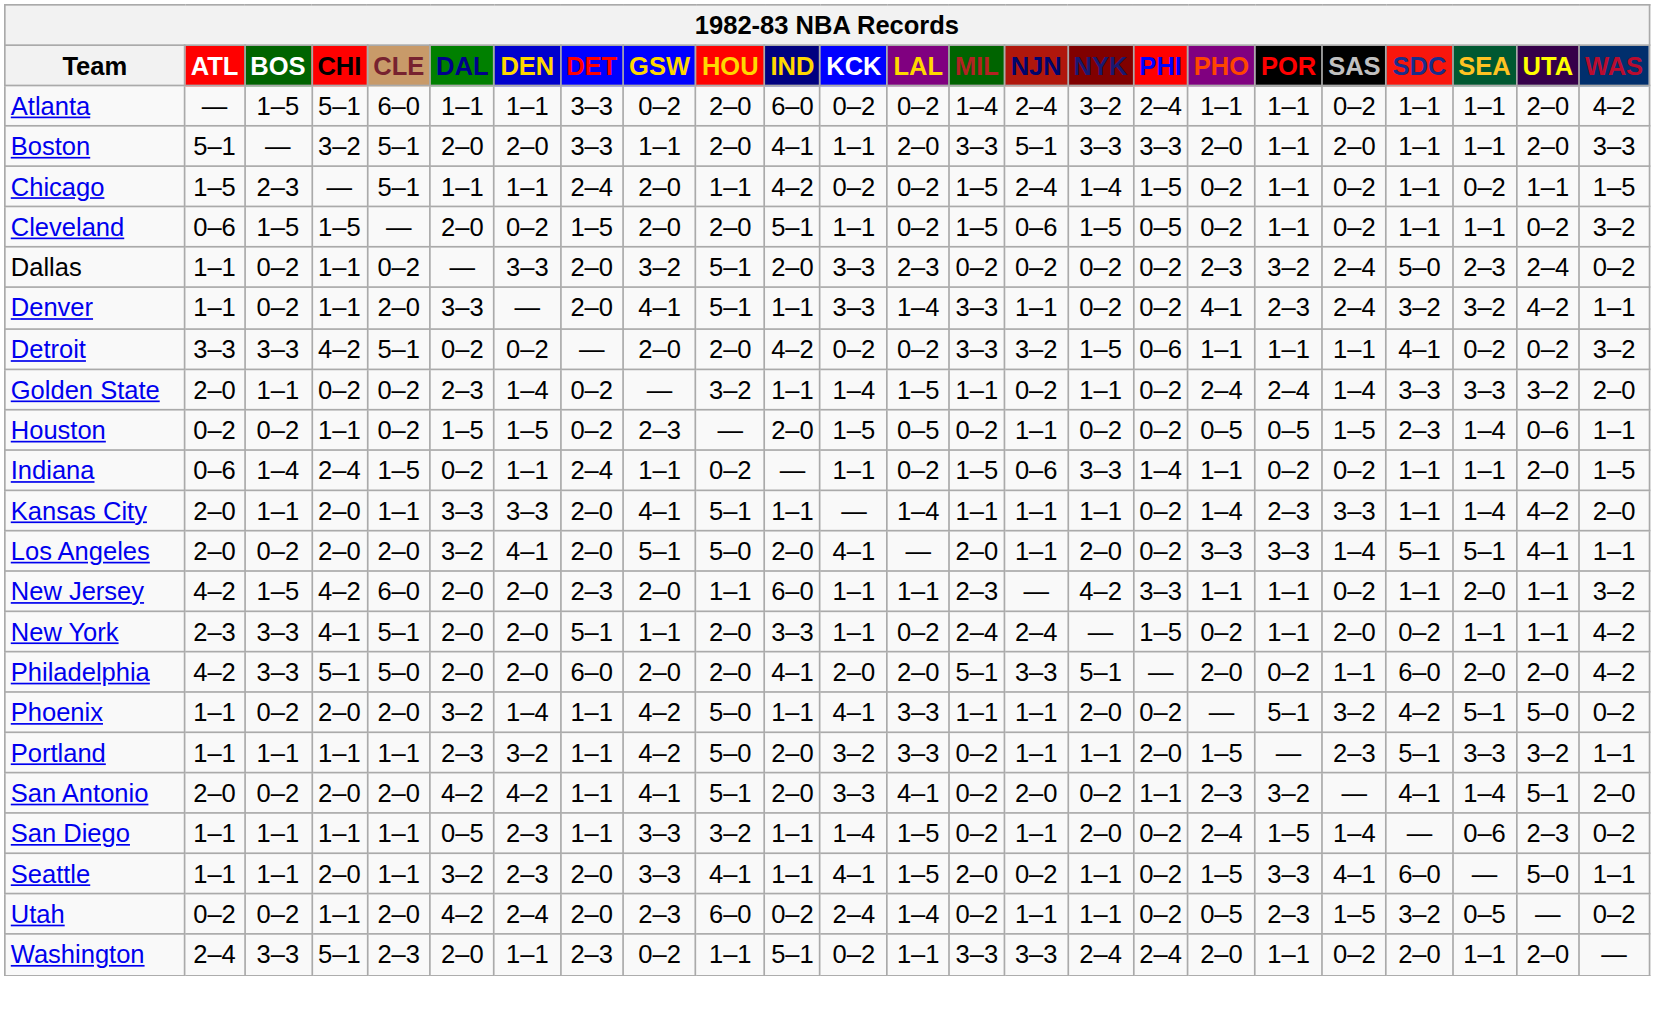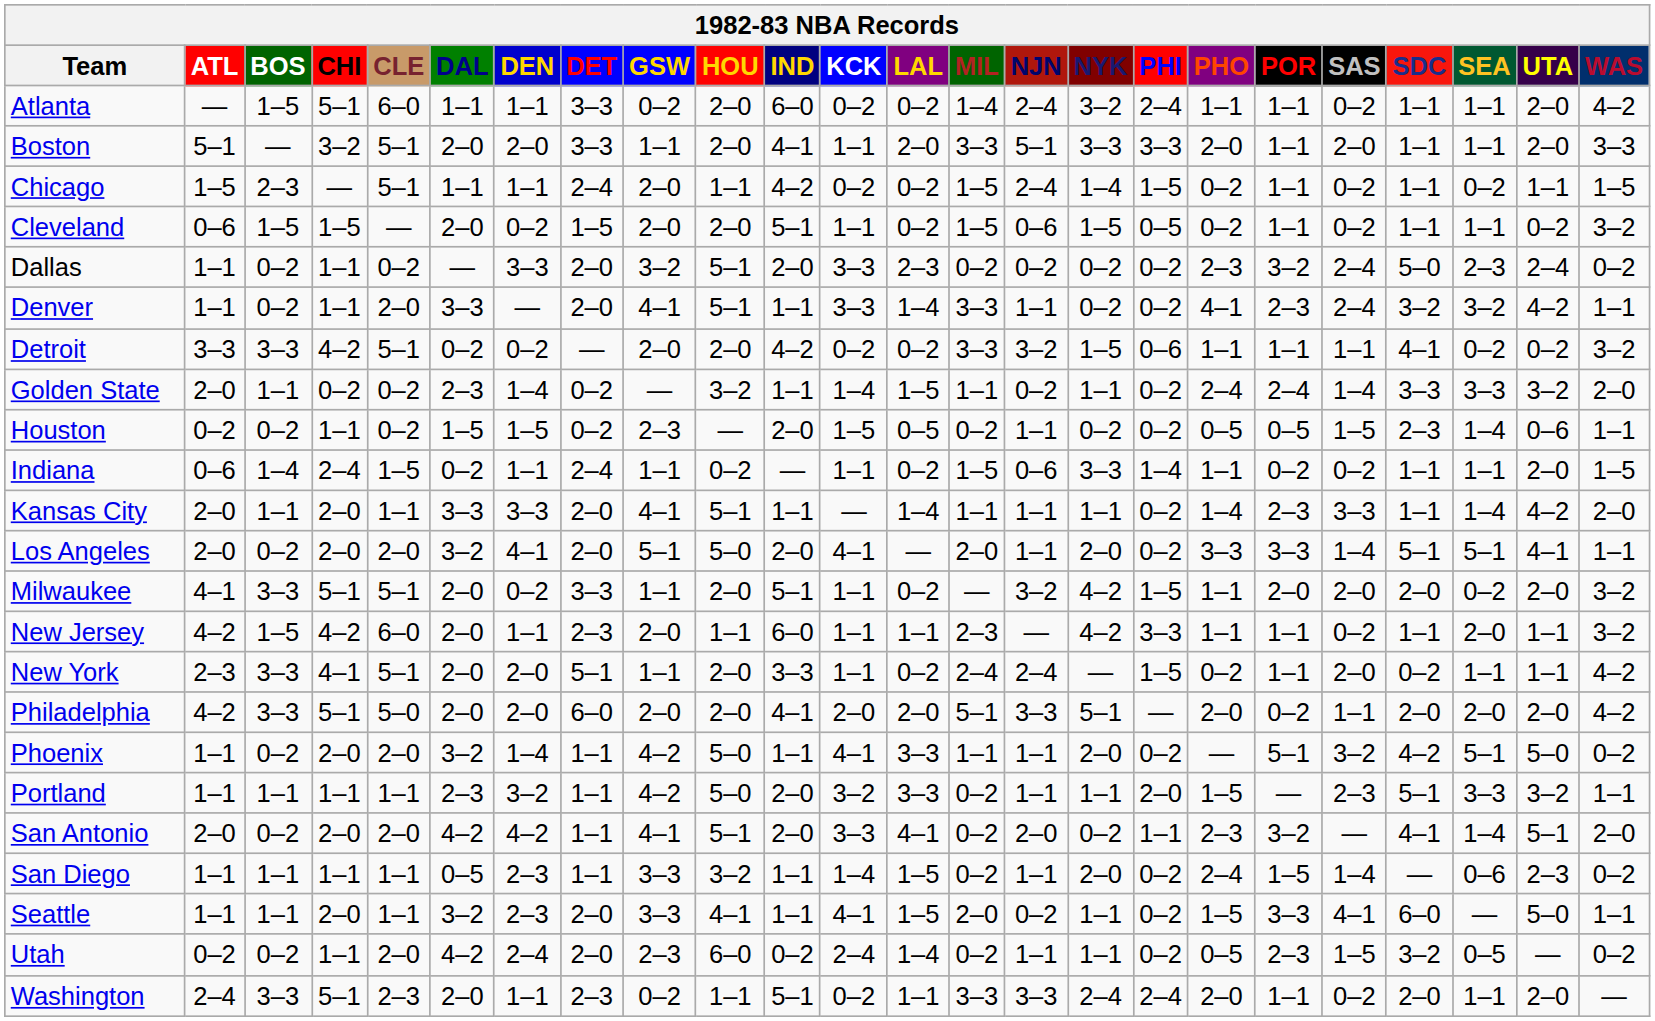 <table class="wikitable" style="font-size:95%; text-align:center;">
 <tr>
 <th colspan=24>1982-83 NBA Records</th>
 </tr>
 <tr>
 <th width=100>Team</th>
 <th style="background:#FF0000;color:#FFFFFF;width=35">ATL</th>
 <th style="background:#006400;color:#FFFFFF;width=35">BOS</th>
 <th style="background:#FF0000;color:#000000;width=35">CHI</th>
 <th style="background:#C89A69;color:#77222F;width=35">CLE</th>
 <th style="background:#008000;color:#00008B;width=35">DAL</th>
 <th style="background:#0000CD;color:#FFD700;width=35">DEN</th>
 <th style="background:#0000FF;color:#FF0000;width=35">DET</th>
 <th style="background:#0000FF;color:#FFD700;width=35">GSW</th>
 <th style="background:#FF0000;color:#FFD700;width=35">HOU</th>
 <th style="background:#000080;color:#FFD700;width=35">IND</th>
 <th style="background:#0000FF;color:#FFFFFF;width=35">KCK</th>
 <th style="background:#800080;color:#FFD700;width=35">LAL</th>
 <th style="background:#006400;color:#B22222;width=35">MIL</th>
 <th style="background:#B0170C;color:#00056D;width=35">NJN</th>
 <th style="background:#800000;color:#191970;width=35">NYK</th>
 <th style="background:#FF0000;color:#0000FF;width=35">PHI</th>
 <th style="background:#800080;color:#FF4500;width=35">PHO</th>
 <th style="background:#000000;color:#FF0000;width=35">POR</th>
 <th style="background:#000000;color:#C0C0C0;width=35">SAS</th>
 <th style="background:#F9160D;color:#1A2E8B;width=35">SDC</th>
 <th style="background:#005831;color:#FFC322;width=35">SEA</th>
 <th style="background:#36004A;color:#FFFF00;width=35">UTA</th>
 <th style="background:#012F6D;color:#BA0C2F;width=35">WAS</th>
 </tr>
 <tr>
 <td style="text-align:left;"><a href='#'>Atlanta</a></td>
 <td>—</td>
 <td>1–5</td>
 <td>5–1</td>
 <td>6–0</td>
 <td>1–1</td>
 <td>1–1</td>
 <td>3–3</td>
 <td>0–2</td>
 <td>2–0</td>
 <td>6–0</td>
 <td>0–2</td>
 <td>0–2</td>
 <td>1–4</td>
 <td>2–4</td>
 <td>3–2</td>
 <td>2–4</td>
 <td>1–1</td>
 <td>1–1</td>
 <td>0–2</td>
 <td>1–1</td>
 <td>1–1</td>
 <td>2–0</td>
 <td>4–2</td>
 </tr>
 <tr>
 <td style="text-align:left;"><a href='#'>Boston</a></td>
 <td>5–1</td>
 <td>—</td>
 <td>3–2</td>
 <td>5–1</td>
 <td>2–0</td>
 <td>2–0</td>
 <td>3–3</td>
 <td>1–1</td>
 <td>2–0</td>
 <td>4–1</td>
 <td>1–1</td>
 <td>2–0</td>
 <td>3–3</td>
 <td>5–1</td>
 <td>3–3</td>
 <td>3–3</td>
 <td>2–0</td>
 <td>1–1</td>
 <td>2–0</td>
 <td>1–1</td>
 <td>1–1</td>
 <td>2–0</td>
 <td>3–3</td>
 </tr>
 <tr>
 <td style="text-align:left;"><a href='#'>Chicago</a></td>
 <td>1–5</td>
 <td>2–3</td>
 <td>—</td>
 <td>5–1</td>
 <td>1–1</td>
 <td>1–1</td>
 <td>2–4</td>
 <td>2–0</td>
 <td>1–1</td>
 <td>4–2</td>
 <td>0–2</td>
 <td>0–2</td>
 <td>1–5</td>
 <td>2–4</td>
 <td>1–4</td>
 <td>1–5</td>
 <td>0–2</td>
 <td>1–1</td>
 <td>0–2</td>
 <td>1–1</td>
 <td>0–2</td>
 <td>1–1</td>
 <td>1–5</td>
 </tr>
 <tr>
 <td style="text-align:left;"><a href='#'>Cleveland</a></td>
 <td>0–6</td>
 <td>1–5</td>
 <td>1–5</td>
 <td>—</td>
 <td>2–0</td>
 <td>0–2</td>
 <td>1–5</td>
 <td>2–0</td>
 <td>2–0</td>
 <td>5–1</td>
 <td>1–1</td>
 <td>0–2</td>
 <td>1–5</td>
 <td>0–6</td>
 <td>1–5</td>
 <td>0–5</td>
 <td>0–2</td>
 <td>1–1</td>
 <td>0–2</td>
 <td>1–1</td>
 <td>1–1</td>
 <td>0–2</td>
 <td>3–2</td>
 </tr>
 <tr>
 <td style="text-align:left;">Dallas</td>
 <td>1–1</td>
 <td>0–2</td>
 <td>1–1</td>
 <td>0–2</td>
 <td>—</td>
 <td>3–3</td>
 <td>2–0</td>
 <td>3–2</td>
 <td>5–1</td>
 <td>2–0</td>
 <td>3–3</td>
 <td>2–3</td>
 <td>0–2</td>
 <td>0–2</td>
 <td>0–2</td>
 <td>0–2</td>
 <td>2–3</td>
 <td>3–2</td>
 <td>2–4</td>
 <td>5–0</td>
 <td>2–3</td>
 <td>2–4</td>
 <td>0–2</td>
 </tr>
 <tr>
 <td style="text-align:left;"><a href='#'>Denver</a></td>
 <td>1–1</td>
 <td>0–2</td>
 <td>1–1</td>
 <td>2–0</td>
 <td>3–3</td>
 <td>—</td>
 <td>2–0</td>
 <td>4–1</td>
 <td>5–1</td>
 <td>1–1</td>
 <td>3–3</td>
 <td>1–4</td>
 <td>3–3</td>
 <td>1–1</td>
 <td>0–2</td>
 <td>0–2</td>
 <td>4–1</td>
 <td>2–3</td>
 <td>2–4</td>
 <td>3–2</td>
 <td>3–2</td>
 <td>4–2</td>
 <td>1–1</td>
 </tr>
 <tr>
 <td style="text-align:left;"><a href='#'>Detroit</a></td>
 <td>3–3</td>
 <td>3–3</td>
 <td>4–2</td>
 <td>5–1</td>
 <td>0–2</td>
 <td>0–2</td>
 <td>—</td>
 <td>2–0</td>
 <td>2–0</td>
 <td>4–2</td>
 <td>0–2</td>
 <td>0–2</td>
 <td>3–3</td>
 <td>3–2</td>
 <td>1–5</td>
 <td>0–6</td>
 <td>1–1</td>
 <td>1–1</td>
 <td>1–1</td>
 <td>4–1</td>
 <td>0–2</td>
 <td>0–2</td>
 <td>3–2</td>
 </tr>
 <tr>
 <td style="text-align:left;"><a href='#'>Golden State</a></td>
 <td>2–0</td>
 <td>1–1</td>
 <td>0–2</td>
 <td>0–2</td>
 <td>2–3</td>
 <td>1–4</td>
 <td>0–2</td>
 <td>—</td>
 <td>3–2</td>
 <td>1–1</td>
 <td>1–4</td>
 <td>1–5</td>
 <td>1–1</td>
 <td>0–2</td>
 <td>1–1</td>
 <td>0–2</td>
 <td>2–4</td>
 <td>2–4</td>
 <td>1–4</td>
 <td>3–3</td>
 <td>3–3</td>
 <td>3–2</td>
 <td>2–0</td>
 </tr>
 <tr>
 <td style="text-align:left;"><a href='#'>Houston</a></td>
 <td>0–2</td>
 <td>0–2</td>
 <td>1–1</td>
 <td>0–2</td>
 <td>1–5</td>
 <td>1–5</td>
 <td>0–2</td>
 <td>2–3</td>
 <td>—</td>
 <td>2–0</td>
 <td>1–5</td>
 <td>0–5</td>
 <td>0–2</td>
 <td>1–1</td>
 <td>0–2</td>
 <td>0–2</td>
 <td>0–5</td>
 <td>0–5</td>
 <td>1–5</td>
 <td>2–3</td>
 <td>1–4</td>
 <td>0–6</td>
 <td>1–1</td>
 </tr>
 <tr>
 <td style="text-align:left;"><a href='#'>Indiana</a></td>
 <td>0–6</td>
 <td>1–4</td>
 <td>2–4</td>
 <td>1–5</td>
 <td>0–2</td>
 <td>1–1</td>
 <td>2–4</td>
 <td>1–1</td>
 <td>0–2</td>
 <td>—</td>
 <td>1–1</td>
 <td>0–2</td>
 <td>1–5</td>
 <td>0–6</td>
 <td>3–3</td>
 <td>1–4</td>
 <td>1–1</td>
 <td>0–2</td>
 <td>0–2</td>
 <td>1–1</td>
 <td>1–1</td>
 <td>2–0</td>
 <td>1–5</td>
 </tr>
 <tr>
 <td style="text-align:left;"><a href='#'>Kansas City</a></td>
 <td>2–0</td>
 <td>1–1</td>
 <td>2–0</td>
 <td>1–1</td>
 <td>3–3</td>
 <td>3–3</td>
 <td>2–0</td>
 <td>4–1</td>
 <td>5–1</td>
 <td>1–1</td>
 <td>—</td>
 <td>1–4</td>
 <td>1–1</td>
 <td>1–1</td>
 <td>1–1</td>
 <td>0–2</td>
 <td>1–4</td>
 <td>2–3</td>
 <td>3–3</td>
 <td>1–1</td>
 <td>1–4</td>
 <td>4–2</td>
 <td>2–0</td>
 </tr>
 <tr>
 <td style="text-align:left;"><a href='#'>Los Angeles</a></td>
 <td>2–0</td>
 <td>0–2</td>
 <td>2–0</td>
 <td>2–0</td>
 <td>3–2</td>
 <td>4–1</td>
 <td>2–0</td>
 <td>5–1</td>
 <td>5–0</td>
 <td>2–0</td>
 <td>4–1</td>
 <td>—</td>
 <td>2–0</td>
 <td>1–1</td>
 <td>2–0</td>
 <td>0–2</td>
 <td>3–3</td>
 <td>3–3</td>
 <td>1–4</td>
 <td>5–1</td>
 <td>5–1</td>
 <td>4–1</td>
 <td>1–1</td>
 </tr>
 <tr>
+<td style="text-align:left;"><a href='#'>Milwaukee</a></td>
+<td>4–1</td>
+<td>3–3</td>
+<td>5–1</td>
+<td>5–1</td>
+<td>2–0</td>
+<td>0–2</td>
+<td>3–3</td>
+<td>1–1</td>
+<td>2–0</td>
+<td>5–1</td>
+<td>1–1</td>
+<td>0–2</td>
+<td>—</td>
+<td>3–2</td>
+<td>4–2</td>
+<td>1–5</td>
+<td>1–1</td>
+<td>2–0</td>
+<td>2–0</td>
+<td>2–0</td>
+<td>0–2</td>
+<td>2–0</td>
+<td>3–2</td>
+</tr>
+<tr>
 <td style="text-align:left;"><a href='#'>New Jersey</a></td>
 <td>4–2</td>
 <td>1–5</td>
 <td>4–2</td>
 <td>6–0</td>
 <td>2–0</td>
-<td>2–0</td>
+<td>1–1</td>
 <td>2–3</td>
 <td>2–0</td>
 <td>1–1</td>
 <td>6–0</td>
 <td>1–1</td>
 <td>1–1</td>
 <td>2–3</td>
 <td>—</td>
 <td>4–2</td>
 <td>3–3</td>
 <td>1–1</td>
 <td>1–1</td>
 <td>0–2</td>
 <td>1–1</td>
 <td>2–0</td>
 <td>1–1</td>
 <td>3–2</td>
 </tr>
 <tr>
 <td style="text-align:left;"><a href='#'>New York</a></td>
 <td>2–3</td>
 <td>3–3</td>
 <td>4–1</td>
 <td>5–1</td>
 <td>2–0</td>
 <td>2–0</td>
 <td>5–1</td>
 <td>1–1</td>
 <td>2–0</td>
 <td>3–3</td>
 <td>1–1</td>
 <td>0–2</td>
 <td>2–4</td>
 <td>2–4</td>
 <td>—</td>
 <td>1–5</td>
 <td>0–2</td>
 <td>1–1</td>
 <td>2–0</td>
 <td>0–2</td>
 <td>1–1</td>
 <td>1–1</td>
 <td>4–2</td>
 </tr>
 <tr>
 <td style="text-align:left;"><a href='#'>Philadelphia</a></td>
 <td>4–2</td>
 <td>3–3</td>
 <td>5–1</td>
 <td>5–0</td>
 <td>2–0</td>
 <td>2–0</td>
 <td>6–0</td>
 <td>2–0</td>
 <td>2–0</td>
 <td>4–1</td>
 <td>2–0</td>
 <td>2–0</td>
 <td>5–1</td>
 <td>3–3</td>
 <td>5–1</td>
 <td>—</td>
 <td>2–0</td>
 <td>0–2</td>
 <td>1–1</td>
-<td>6–0</td>
+<td>2–0</td>
 <td>2–0</td>
 <td>2–0</td>
 <td>4–2</td>
 </tr>
 <tr>
 <td style="text-align:left;"><a href='#'>Phoenix</a></td>
 <td>1–1</td>
 <td>0–2</td>
 <td>2–0</td>
 <td>2–0</td>
 <td>3–2</td>
 <td>1–4</td>
 <td>1–1</td>
 <td>4–2</td>
 <td>5–0</td>
 <td>1–1</td>
 <td>4–1</td>
 <td>3–3</td>
 <td>1–1</td>
 <td>1–1</td>
 <td>2–0</td>
 <td>0–2</td>
 <td>—</td>
 <td>5–1</td>
 <td>3–2</td>
 <td>4–2</td>
 <td>5–1</td>
 <td>5–0</td>
 <td>0–2</td>
 </tr>
 <tr>
 <td style="text-align:left;"><a href='#'>Portland</a></td>
 <td>1–1</td>
 <td>1–1</td>
 <td>1–1</td>
 <td>1–1</td>
 <td>2–3</td>
 <td>3–2</td>
 <td>1–1</td>
 <td>4–2</td>
 <td>5–0</td>
 <td>2–0</td>
 <td>3–2</td>
 <td>3–3</td>
 <td>0–2</td>
 <td>1–1</td>
 <td>1–1</td>
 <td>2–0</td>
 <td>1–5</td>
 <td>—</td>
 <td>2–3</td>
 <td>5–1</td>
 <td>3–3</td>
 <td>3–2</td>
 <td>1–1</td>
 </tr>
 <tr>
 <td style="text-align:left;"><a href='#'>San Antonio</a></td>
 <td>2–0</td>
 <td>0–2</td>
 <td>2–0</td>
 <td>2–0</td>
 <td>4–2</td>
 <td>4–2</td>
 <td>1–1</td>
 <td>4–1</td>
 <td>5–1</td>
 <td>2–0</td>
 <td>3–3</td>
 <td>4–1</td>
 <td>0–2</td>
 <td>2–0</td>
 <td>0–2</td>
 <td>1–1</td>
 <td>2–3</td>
 <td>3–2</td>
 <td>—</td>
 <td>4–1</td>
 <td>1–4</td>
 <td>5–1</td>
 <td>2–0</td>
 </tr>
 <tr>
 <td style="text-align:left;"><a href='#'>San Diego</a></td>
 <td>1–1</td>
 <td>1–1</td>
 <td>1–1</td>
 <td>1–1</td>
 <td>0–5</td>
 <td>2–3</td>
 <td>1–1</td>
 <td>3–3</td>
 <td>3–2</td>
 <td>1–1</td>
 <td>1–4</td>
 <td>1–5</td>
 <td>0–2</td>
 <td>1–1</td>
 <td>2–0</td>
 <td>0–2</td>
 <td>2–4</td>
 <td>1–5</td>
 <td>1–4</td>
 <td>—</td>
 <td>0–6</td>
 <td>2–3</td>
 <td>0–2</td>
 </tr>
 <tr>
 <td style="text-align:left;"><a href='#'>Seattle</a></td>
 <td>1–1</td>
 <td>1–1</td>
 <td>2–0</td>
 <td>1–1</td>
 <td>3–2</td>
 <td>2–3</td>
 <td>2–0</td>
 <td>3–3</td>
 <td>4–1</td>
 <td>1–1</td>
 <td>4–1</td>
 <td>1–5</td>
 <td>2–0</td>
 <td>0–2</td>
 <td>1–1</td>
 <td>0–2</td>
 <td>1–5</td>
 <td>3–3</td>
 <td>4–1</td>
 <td>6–0</td>
 <td>—</td>
 <td>5–0</td>
 <td>1–1</td>
 </tr>
 <tr>
 <td style="text-align:left;"><a href='#'>Utah</a></td>
 <td>0–2</td>
 <td>0–2</td>
 <td>1–1</td>
 <td>2–0</td>
 <td>4–2</td>
 <td>2–4</td>
 <td>2–0</td>
 <td>2–3</td>
 <td>6–0</td>
 <td>0–2</td>
 <td>2–4</td>
 <td>1–4</td>
 <td>0–2</td>
 <td>1–1</td>
 <td>1–1</td>
 <td>0–2</td>
 <td>0–5</td>
 <td>2–3</td>
 <td>1–5</td>
 <td>3–2</td>
 <td>0–5</td>
 <td>—</td>
 <td>0–2</td>
 </tr>
 <tr>
 <td style="text-align:left;"><a href='#'>Washington</a></td>
 <td>2–4</td>
 <td>3–3</td>
 <td>5–1</td>
 <td>2–3</td>
 <td>2–0</td>
 <td>1–1</td>
 <td>2–3</td>
 <td>0–2</td>
 <td>1–1</td>
 <td>5–1</td>
 <td>0–2</td>
 <td>1–1</td>
 <td>3–3</td>
 <td>3–3</td>
 <td>2–4</td>
 <td>2–4</td>
 <td>2–0</td>
 <td>1–1</td>
 <td>0–2</td>
 <td>2–0</td>
 <td>1–1</td>
 <td>2–0</td>
 <td>—</td>
 </tr>
 </table>
